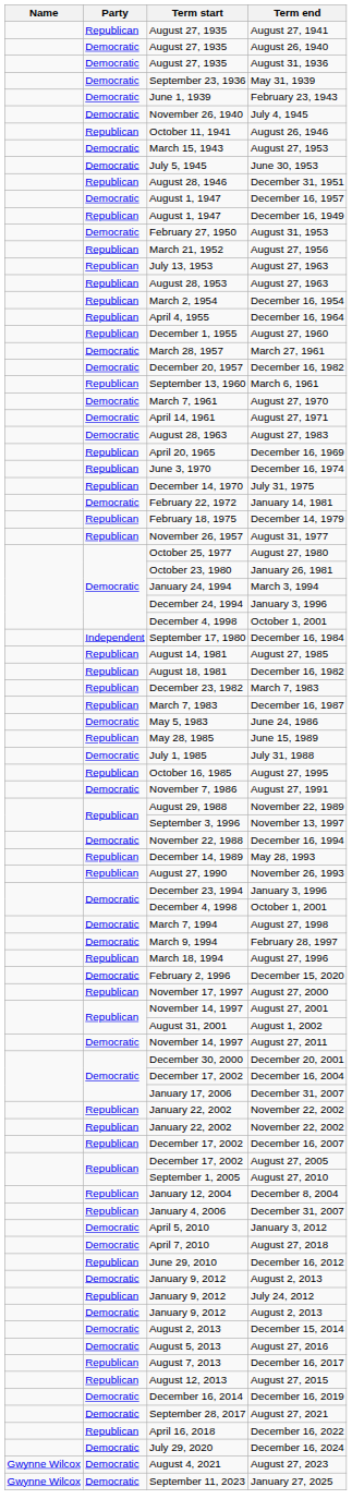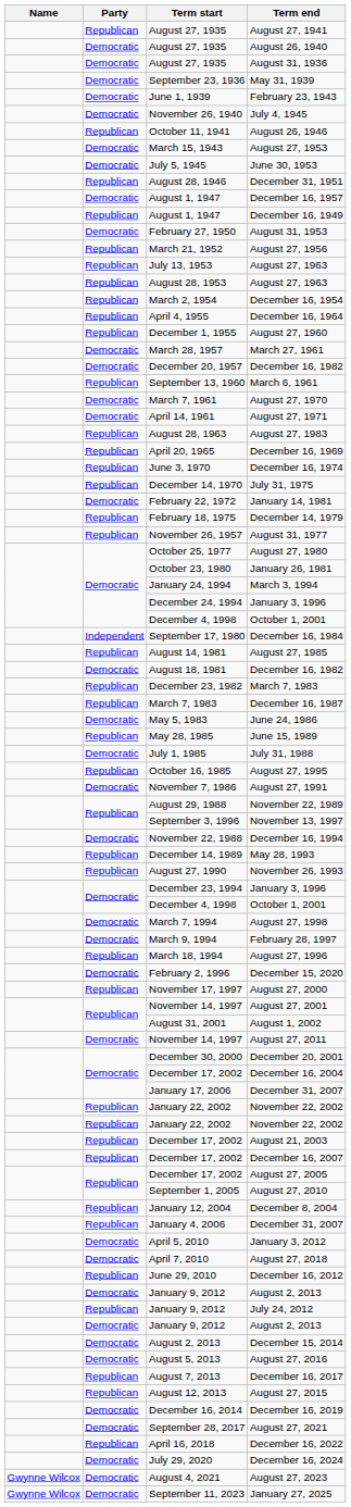 <table class="wikitable sortable">
 <tr>
 <th>Name</th>
 <th>Party</th>
 <th>Term start</th>
 <th>Term end</th>
 </tr>
 <tr>
 <td></td>
 <td><a href='#'>Republican</a></td>
 <td>August 27, 1935</td>
 <td>August 27, 1941</td>
 </tr>
 <tr>
 <td></td>
 <td><a href='#'>Democratic</a></td>
 <td>August 27, 1935</td>
 <td>August 26, 1940</td>
 </tr>
 <tr>
 <td></td>
 <td><a href='#'>Democratic</a></td>
 <td>August 27, 1935</td>
 <td>August 31, 1936</td>
 </tr>
 <tr>
 <td></td>
 <td><a href='#'>Democratic</a></td>
 <td>September 23, 1936</td>
 <td>May 31, 1939</td>
 </tr>
 <tr>
 <td></td>
 <td><a href='#'>Democratic</a></td>
 <td>June 1, 1939</td>
 <td>February 23, 1943</td>
 </tr>
 <tr>
 <td></td>
 <td><a href='#'>Democratic</a></td>
 <td>November 26, 1940</td>
 <td>July 4, 1945</td>
 </tr>
 <tr>
 <td></td>
 <td><a href='#'>Republican</a></td>
 <td>October 11, 1941</td>
 <td>August 26, 1946</td>
 </tr>
 <tr>
 <td></td>
 <td><a href='#'>Democratic</a></td>
 <td>March 15, 1943</td>
 <td>August 27, 1953</td>
 </tr>
 <tr>
 <td></td>
 <td><a href='#'>Democratic</a></td>
 <td>July 5, 1945</td>
 <td>June 30, 1953</td>
 </tr>
 <tr>
 <td></td>
 <td><a href='#'>Republican</a></td>
 <td>August 28, 1946</td>
 <td>December 31, 1951</td>
 </tr>
 <tr>
 <td></td>
 <td><a href='#'>Democratic</a></td>
 <td>August 1, 1947</td>
 <td>December 16, 1957</td>
 </tr>
 <tr>
 <td></td>
 <td><a href='#'>Republican</a></td>
 <td>August 1, 1947</td>
 <td>December 16, 1949</td>
 </tr>
 <tr>
 <td></td>
 <td><a href='#'>Democratic</a></td>
 <td>February 27, 1950</td>
 <td>August 31, 1953</td>
 </tr>
 <tr>
 <td></td>
 <td><a href='#'>Republican</a></td>
 <td>March 21, 1952</td>
 <td>August 27, 1956</td>
 </tr>
 <tr>
 <td></td>
 <td><a href='#'>Republican</a></td>
 <td>July 13, 1953</td>
 <td>August 27, 1963</td>
 </tr>
 <tr>
 <td></td>
 <td><a href='#'>Republican</a></td>
 <td>August 28, 1953</td>
 <td>August 27, 1963</td>
 </tr>
 <tr>
 <td></td>
 <td><a href='#'>Republican</a></td>
 <td>March 2, 1954</td>
 <td>December 16, 1954</td>
 </tr>
 <tr>
 <td></td>
 <td><a href='#'>Republican</a></td>
 <td>April 4, 1955</td>
 <td>December 16, 1964</td>
 </tr>
 <tr>
 <td></td>
 <td><a href='#'>Republican</a></td>
 <td>December 1, 1955</td>
 <td>August 27, 1960</td>
 </tr>
 <tr>
 <td></td>
 <td><a href='#'>Democratic</a></td>
 <td>March 28, 1957</td>
 <td>March 27, 1961</td>
 </tr>
 <tr>
 <td></td>
 <td><a href='#'>Democratic</a></td>
 <td>December 20, 1957</td>
 <td>December 16, 1982</td>
 </tr>
 <tr>
 <td></td>
 <td><a href='#'>Republican</a></td>
 <td>September 13, 1960</td>
 <td>March 6, 1961</td>
 </tr>
 <tr>
 <td></td>
 <td><a href='#'>Democratic</a></td>
 <td>March 7, 1961</td>
 <td>August 27, 1970</td>
 </tr>
 <tr>
 <td></td>
 <td><a href='#'>Democratic</a></td>
 <td>April 14, 1961</td>
 <td>August 27, 1971</td>
 </tr>
 <tr>
 <td></td>
-<td><a href='#'>Democratic</a></td>
+<td><a href='#'>Republican</a></td>
 <td>August 28, 1963</td>
 <td>August 27, 1983</td>
 </tr>
 <tr>
 <td></td>
 <td><a href='#'>Republican</a></td>
 <td>April 20, 1965</td>
 <td>December 16, 1969</td>
 </tr>
 <tr>
 <td></td>
 <td><a href='#'>Republican</a></td>
 <td>June 3, 1970</td>
 <td>December 16, 1974</td>
 </tr>
 <tr>
 <td></td>
 <td><a href='#'>Republican</a></td>
 <td>December 14, 1970</td>
 <td>July 31, 1975</td>
 </tr>
 <tr>
 <td></td>
 <td><a href='#'>Democratic</a></td>
 <td>February 22, 1972</td>
 <td>January 14, 1981</td>
 </tr>
 <tr>
 <td></td>
 <td><a href='#'>Republican</a></td>
 <td>February 18, 1975</td>
 <td>December 14, 1979</td>
 </tr>
 <tr>
 <td></td>
 <td><a href='#'>Republican</a></td>
 <td>November 26, 1957</td>
 <td>August 31, 1977</td>
 </tr>
 <tr>
 <td rowspan="5"></td>
 <td rowspan="5" ><a href='#'>Democratic</a></td>
 <td>October 25, 1977</td>
 <td>August 27, 1980</td>
 </tr>
 <tr>
 <td>October 23, 1980</td>
 <td>January 26, 1981</td>
 </tr>
 <tr>
 <td>January 24, 1994</td>
 <td>March 3, 1994</td>
 </tr>
 <tr>
 <td>December 24, 1994</td>
 <td>January 3, 1996</td>
 </tr>
 <tr>
 <td>December 4, 1998</td>
 <td>October 1, 2001</td>
 </tr>
 <tr>
 <td></td>
 <td><a href='#'>Independent</a></td>
 <td>September 17, 1980</td>
 <td>December 16, 1984</td>
 </tr>
 <tr>
 <td></td>
 <td><a href='#'>Republican</a></td>
 <td>August 14, 1981</td>
 <td>August 27, 1985</td>
 </tr>
 <tr>
 <td></td>
-<td><a href='#'>Republican</a></td>
+<td><a href='#'>Democratic</a></td>
 <td>August 18, 1981</td>
 <td>December 16, 1982</td>
 </tr>
 <tr>
 <td></td>
 <td><a href='#'>Republican</a></td>
 <td>December 23, 1982</td>
 <td>March 7, 1983</td>
 </tr>
 <tr>
 <td></td>
 <td><a href='#'>Republican</a></td>
 <td>March 7, 1983</td>
 <td>December 16, 1987</td>
 </tr>
 <tr>
 <td></td>
 <td><a href='#'>Democratic</a></td>
 <td>May 5, 1983</td>
 <td>June 24, 1986</td>
 </tr>
 <tr>
 <td></td>
 <td><a href='#'>Republican</a></td>
 <td>May 28, 1985</td>
 <td>June 15, 1989</td>
 </tr>
 <tr>
 <td></td>
 <td><a href='#'>Democratic</a></td>
 <td>July 1, 1985</td>
 <td>July 31, 1988</td>
 </tr>
 <tr>
 <td></td>
 <td><a href='#'>Republican</a></td>
 <td>October 16, 1985</td>
 <td>August 27, 1995</td>
 </tr>
 <tr>
 <td></td>
 <td><a href='#'>Democratic</a></td>
 <td>November 7, 1986</td>
 <td>August 27, 1991</td>
 </tr>
 <tr>
 <td rowspan="2"></td>
 <td rowspan="2" ><a href='#'>Republican</a></td>
 <td>August 29, 1988</td>
 <td>November 22, 1989</td>
 </tr>
 <tr>
 <td>September 3, 1996</td>
 <td>November 13, 1997</td>
 </tr>
 <tr>
 <td></td>
 <td><a href='#'>Democratic</a></td>
 <td>November 22, 1988</td>
 <td>December 16, 1994</td>
 </tr>
 <tr>
 <td></td>
 <td><a href='#'>Republican</a></td>
 <td>December 14, 1989</td>
 <td>May 28, 1993</td>
 </tr>
 <tr>
 <td></td>
 <td><a href='#'>Republican</a></td>
 <td>August 27, 1990</td>
 <td>November 26, 1993</td>
 </tr>
 <tr>
 <td rowspan="2"></td>
 <td rowspan="2" ><a href='#'>Democratic</a></td>
 <td>December 23, 1994</td>
 <td>January 3, 1996</td>
 </tr>
 <tr>
 <td>December 4, 1998</td>
 <td>October 1, 2001</td>
 </tr>
 <tr>
 <td></td>
 <td><a href='#'>Democratic</a></td>
 <td>March 7, 1994</td>
 <td>August 27, 1998</td>
 </tr>
 <tr>
 <td></td>
 <td><a href='#'>Democratic</a></td>
 <td>March 9, 1994</td>
 <td>February 28, 1997</td>
 </tr>
 <tr>
 <td></td>
 <td><a href='#'>Republican</a></td>
 <td>March 18, 1994</td>
 <td>August 27, 1996</td>
 </tr>
 <tr>
 <td></td>
 <td><a href='#'>Democratic</a></td>
 <td>February 2, 1996</td>
 <td>December 15, 2020</td>
 </tr>
 <tr>
 <td></td>
 <td><a href='#'>Republican</a></td>
 <td>November 17, 1997</td>
 <td>August 27, 2000</td>
 </tr>
 <tr>
 <td rowspan="2"></td>
 <td rowspan="2" ><a href='#'>Republican</a></td>
 <td>November 14, 1997</td>
 <td>August 27, 2001</td>
 </tr>
 <tr>
 <td>August 31, 2001</td>
 <td>August 1, 2002</td>
 </tr>
 <tr>
 <td></td>
 <td><a href='#'>Democratic</a></td>
 <td>November 14, 1997</td>
 <td>August 27, 2011</td>
 </tr>
 <tr>
 <td rowspan="3"></td>
 <td rowspan="3" ><a href='#'>Democratic</a></td>
 <td>December 30, 2000</td>
 <td>December 20, 2001</td>
 </tr>
 <tr>
 <td>December 17, 2002</td>
 <td>December 16, 2004</td>
 </tr>
 <tr>
 <td>January 17, 2006</td>
 <td>December 31, 2007</td>
 </tr>
 <tr>
 <td></td>
 <td><a href='#'>Republican</a></td>
 <td>January 22, 2002</td>
 <td>November 22, 2002</td>
 </tr>
 <tr>
 <td></td>
 <td><a href='#'>Republican</a></td>
 <td>January 22, 2002</td>
 <td>November 22, 2002</td>
 </tr>
 <tr>
 <td></td>
 <td><a href='#'>Republican</a></td>
 <td>December 17, 2002</td>
+<td>August 21, 2003</td>
+</tr>
+<tr>
+<td></td>
+<td><a href='#'>Republican</a></td>
+<td>December 17, 2002</td>
 <td>December 16, 2007</td>
 </tr>
 <tr>
 <td rowspan="2"></td>
 <td rowspan="2" ><a href='#'>Republican</a></td>
 <td>December 17, 2002</td>
 <td>August 27, 2005</td>
 </tr>
 <tr>
 <td>September 1, 2005</td>
 <td>August 27, 2010</td>
 </tr>
 <tr>
 <td></td>
 <td><a href='#'>Republican</a></td>
 <td>January 12, 2004</td>
 <td>December 8, 2004</td>
 </tr>
 <tr>
 <td></td>
 <td><a href='#'>Republican</a></td>
 <td>January 4, 2006</td>
 <td>December 31, 2007</td>
 </tr>
 <tr>
 <td></td>
 <td><a href='#'>Democratic</a></td>
 <td>April 5, 2010</td>
 <td>January 3, 2012</td>
 </tr>
 <tr>
 <td></td>
 <td><a href='#'>Democratic</a></td>
 <td>April 7, 2010</td>
 <td>August 27, 2018</td>
 </tr>
 <tr>
 <td></td>
 <td><a href='#'>Republican</a></td>
 <td>June 29, 2010</td>
 <td>December 16, 2012</td>
 </tr>
 <tr>
 <td></td>
 <td><a href='#'>Democratic</a></td>
 <td>January 9, 2012</td>
 <td>August 2, 2013</td>
 </tr>
 <tr>
 <td></td>
 <td><a href='#'>Republican</a></td>
 <td>January 9, 2012</td>
 <td>July 24, 2012</td>
 </tr>
 <tr>
 <td></td>
 <td><a href='#'>Democratic</a></td>
 <td>January 9, 2012</td>
 <td>August 2, 2013</td>
 </tr>
 <tr>
 <td></td>
 <td><a href='#'>Democratic</a></td>
 <td>August 2, 2013</td>
 <td>December 15, 2014</td>
 </tr>
 <tr>
 <td></td>
 <td><a href='#'>Democratic</a></td>
 <td>August 5, 2013</td>
 <td>August 27, 2016</td>
 </tr>
 <tr>
 <td></td>
 <td><a href='#'>Republican</a></td>
 <td>August 7, 2013</td>
 <td>December 16, 2017</td>
 </tr>
 <tr>
 <td></td>
 <td><a href='#'>Republican</a></td>
 <td>August 12, 2013</td>
 <td>August 27, 2015</td>
 </tr>
 <tr>
 <td></td>
 <td><a href='#'>Democratic</a></td>
 <td>December 16, 2014</td>
 <td>December 16, 2019</td>
 </tr>
 <tr>
 <td></td>
 <td><a href='#'>Democratic</a></td>
 <td>September 28, 2017</td>
 <td>August 27, 2021</td>
 </tr>
 <tr>
 <td></td>
 <td><a href='#'>Republican</a></td>
 <td>April 16, 2018</td>
 <td>December 16, 2022</td>
 </tr>
 <tr>
 <td></td>
 <td><a href='#'>Democratic</a></td>
 <td>July 29, 2020</td>
 <td>December 16, 2024</td>
 </tr>
 <tr>
 <td><a href='#'>Gwynne Wilcox</a></td>
 <td><a href='#'>Democratic</a></td>
 <td>August 4, 2021</td>
 <td>August 27, 2023</td>
 </tr>
 <tr>
 <td><a href='#'>Gwynne Wilcox</a></td>
 <td><a href='#'>Democratic</a></td>
 <td>September 11, 2023</td>
 <td>January 27, 2025</td>
 </tr>
 </table>
